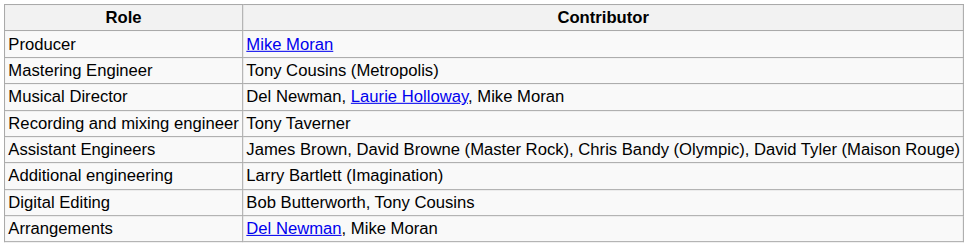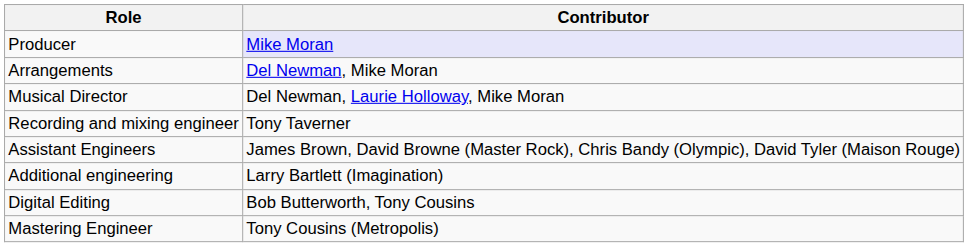 <table class="wikitable">
 <tr>
 <th>Role</th>
 <th>Contributor</th>
 </tr>
 <tr>
 <td>Producer</td>
-<td><a href='#'>Mike Moran</a></td>
+<td style="background: lavender;"><a href='#'>Mike Moran</a></td>
 </tr>
 <tr>
-<td>Mastering Engineer</td>
-<td>Tony Cousins (Metropolis)</td>
+<td>Arrangements</td>
+<td><a href='#'>Del Newman</a>, Mike Moran</td>
 </tr>
 <tr>
 <td>Musical Director</td>
 <td>Del Newman, <a href='#'>Laurie Holloway</a>, Mike Moran</td>
 </tr>
 <tr>
 <td>Recording and mixing engineer</td>
 <td>Tony Taverner</td>
 </tr>
 <tr>
 <td>Assistant Engineers</td>
 <td>James Brown, David Browne (Master Rock), Chris Bandy (Olympic), David Tyler (Maison Rouge)</td>
 </tr>
 <tr>
 <td>Additional engineering</td>
 <td>Larry Bartlett (Imagination)</td>
 </tr>
 <tr>
 <td>Digital Editing</td>
 <td>Bob Butterworth, Tony Cousins</td>
 </tr>
 <tr>
-<td>Arrangements</td>
-<td><a href='#'>Del Newman</a>, Mike Moran</td>
+<td>Mastering Engineer</td>
+<td>Tony Cousins (Metropolis)</td>
 </tr>
 </table>
